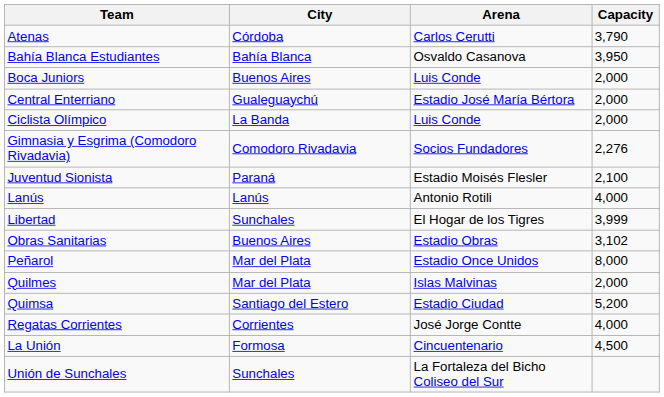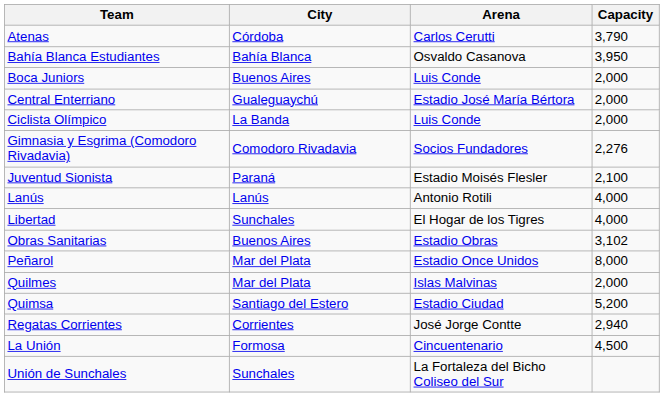 <table class="wikitable sortable" style="text-align:left" width="790">
 <tr>
 <th width=250px>Team</th>
 <th width=200px>City</th>
 <th width=200px>Arena</th>
 <th width=70px>Capacity</th>
 </tr>
 <tr>
 <td><a href='#'>Atenas</a></td>
 <td><a href='#'>Córdoba</a></td>
 <td><a href='#'>Carlos Cerutti</a></td>
 <td>3,790</td>
 </tr>
 <tr>
 <td><a href='#'>Bahía Blanca Estudiantes</a></td>
 <td><a href='#'>Bahía Blanca</a></td>
 <td>Osvaldo Casanova</td>
 <td>3,950</td>
 </tr>
 <tr>
 <td><a href='#'>Boca Juniors</a></td>
 <td><a href='#'>Buenos Aires</a></td>
 <td><a href='#'>Luis Conde</a></td>
 <td>2,000</td>
 </tr>
 <tr>
 <td><a href='#'>Central Enterriano</a></td>
 <td><a href='#'>Gualeguaychú</a></td>
 <td><a href='#'>Estadio José María Bértora</a></td>
 <td>2,000</td>
 </tr>
 <tr>
 <td><a href='#'>Ciclista Olímpico</a></td>
 <td><a href='#'>La Banda</a></td>
 <td><a href='#'>Luis Conde</a></td>
 <td>2,000</td>
 </tr>
 <tr>
 <td><a href='#'>Gimnasia y Esgrima (Comodoro Rivadavia)</a></td>
 <td><a href='#'>Comodoro Rivadavia</a></td>
 <td><a href='#'>Socios Fundadores</a></td>
 <td>2,276</td>
 </tr>
 <tr>
 <td><a href='#'>Juventud Sionista</a></td>
 <td><a href='#'>Paraná</a></td>
 <td>Estadio Moisés Flesler</td>
 <td>2,100</td>
 </tr>
 <tr>
 <td><a href='#'>Lanús</a></td>
 <td><a href='#'>Lanús</a></td>
 <td>Antonio Rotili</td>
 <td>4,000</td>
 </tr>
 <tr>
 <td><a href='#'>Libertad</a></td>
 <td><a href='#'>Sunchales</a></td>
 <td>El Hogar de los Tigres</td>
-<td>3,999</td>
+<td>4,000</td>
 </tr>
 <tr>
 <td><a href='#'>Obras Sanitarias</a></td>
 <td><a href='#'>Buenos Aires</a></td>
 <td><a href='#'>Estadio Obras</a></td>
 <td>3,102</td>
 </tr>
 <tr>
 <td><a href='#'>Peñarol</a></td>
 <td><a href='#'>Mar del Plata</a></td>
 <td><a href='#'>Estadio Once Unidos</a></td>
 <td>8,000</td>
 </tr>
 <tr>
 <td><a href='#'>Quilmes</a></td>
 <td><a href='#'>Mar del Plata</a></td>
 <td><a href='#'>Islas Malvinas</a></td>
 <td>2,000</td>
 </tr>
 <tr>
 <td><a href='#'>Quimsa</a></td>
 <td><a href='#'>Santiago del Estero</a></td>
 <td><a href='#'>Estadio Ciudad</a></td>
 <td>5,200</td>
 </tr>
 <tr>
 <td><a href='#'>Regatas Corrientes</a></td>
 <td><a href='#'>Corrientes</a></td>
 <td>José Jorge Contte</td>
-<td>4,000</td>
+<td>2,940</td>
 </tr>
 <tr>
 <td><a href='#'>La Unión</a></td>
 <td><a href='#'>Formosa</a></td>
 <td><a href='#'>Cincuentenario</a></td>
 <td>4,500</td>
 </tr>
 <tr>
 <td><a href='#'>Unión de Sunchales</a></td>
 <td><a href='#'>Sunchales</a></td>
 <td>La Fortaleza del Bicho<br><a href='#'>Coliseo del Sur</a></td>
 <td></td>
 </tr>
 </table>
